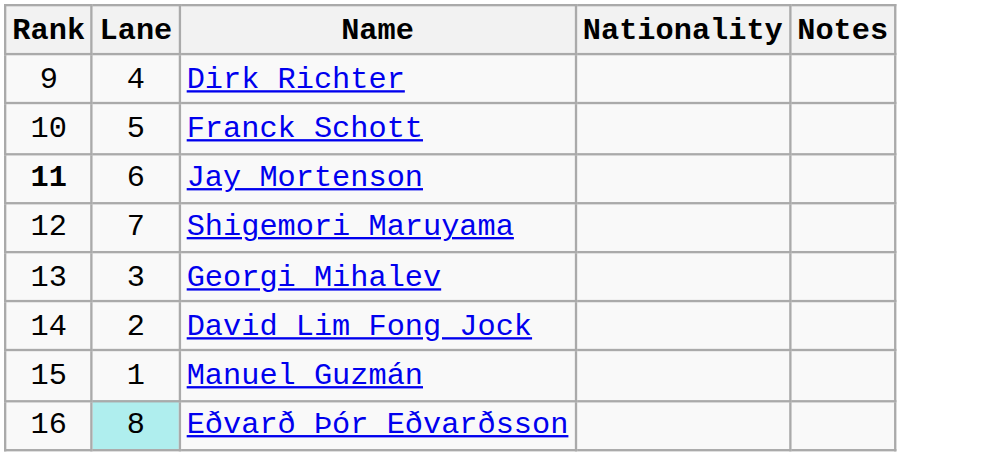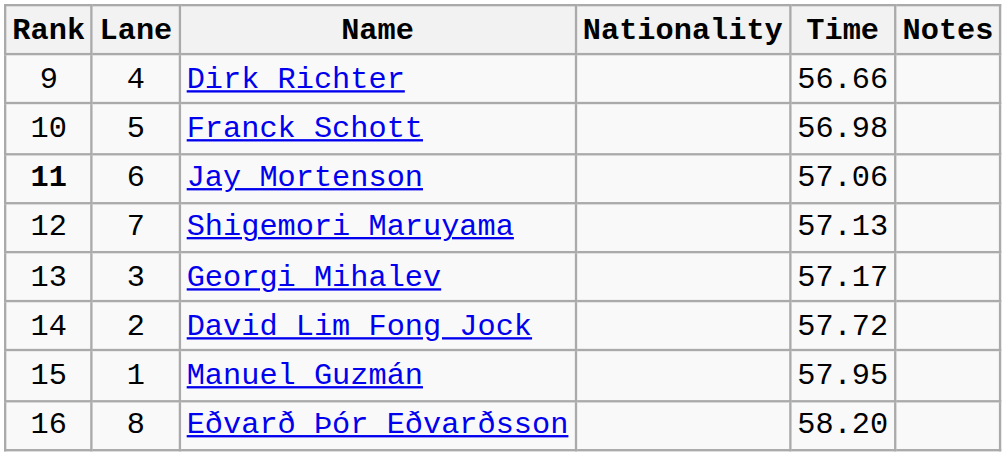 <table class="wikitable sortable" style="text-align:center">
 <tr>
 <th>Rank</th>
 <th>Lane</th>
 <th>Name</th>
 <th>Nationality</th>
+<th>Time</th>
 <th>Notes</th>
 </tr>
 <tr>
 <td>9</td>
 <td>4</td>
 <td align=left><a href='#'>Dirk Richter</a></td>
 <td align=left></td>
+<td>56.66</td>
 <td></td>
 </tr>
 <tr>
 <td>10</td>
 <td>5</td>
 <td align=left><a href='#'>Franck Schott</a></td>
 <td align=left></td>
+<td>56.98</td>
 <td></td>
 </tr>
 <tr>
 <td><strong>11</strong></td>
 <td>6</td>
 <td align=left><a href='#'>Jay Mortenson</a></td>
 <td align=left></td>
+<td>57.06</td>
 <td></td>
 </tr>
 <tr>
 <td>12</td>
 <td>7</td>
 <td align=left><a href='#'>Shigemori Maruyama</a></td>
 <td align=left></td>
+<td>57.13</td>
 <td></td>
 </tr>
 <tr>
 <td>13</td>
 <td>3</td>
 <td align=left><a href='#'>Georgi Mihalev</a></td>
 <td align=left></td>
+<td>57.17</td>
 <td></td>
 </tr>
 <tr>
 <td>14</td>
 <td>2</td>
 <td align=left><a href='#'>David Lim Fong Jock</a></td>
 <td align=left></td>
+<td>57.72</td>
 <td></td>
 </tr>
 <tr>
 <td>15</td>
 <td>1</td>
 <td align=left><a href='#'>Manuel Guzmán</a></td>
 <td align=left></td>
+<td>57.95</td>
 <td></td>
 </tr>
 <tr>
 <td>16</td>
-<td style="background: paleturquoise;">8</td>
+<td>8</td>
 <td align=left><a href='#'>Eðvarð Þór Eðvarðsson</a></td>
 <td align=left></td>
+<td>58.20</td>
 <td></td>
 </tr>
 </table>
